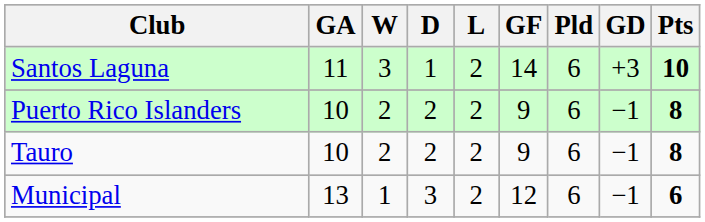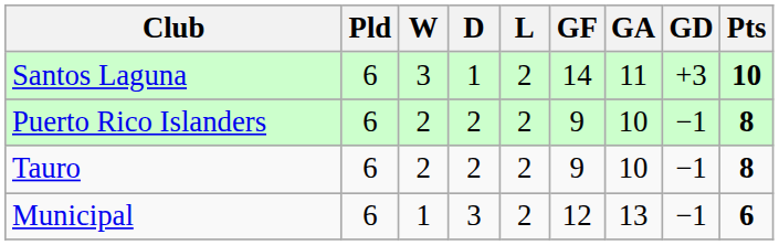 <table class="wikitable" style="text-align: center;">
 <tr>
 <th width="175">Club</th>
-<th width="20">GA</th>
+<th width="20">Pld</th>
 <th width="20">W</th>
 <th width="20">D</th>
 <th width="20">L</th>
 <th width="20">GF</th>
-<th width="20">Pld</th>
+<th width="20">GA</th>
 <th width="20">GD</th>
 <th width="20">Pts</th>
 </tr>
 <tr bgcolor=#CCFFCC>
 <td align=left> <a href='#'>Santos Laguna</a></td>
-<td>11</td>
+<td>6</td>
 <td>3</td>
 <td>1</td>
 <td>2</td>
 <td>14</td>
-<td>6</td>
+<td>11</td>
 <td>+3</td>
 <td><strong>10</strong></td>
 </tr>
 <tr bgcolor=#CCFFCC>
 <td align=left> <a href='#'>Puerto Rico Islanders</a></td>
-<td>10</td>
+<td>6</td>
 <td>2</td>
 <td>2</td>
 <td>2</td>
 <td>9</td>
-<td>6</td>
+<td>10</td>
 <td>−1</td>
 <td><strong>8</strong></td>
 </tr>
 <tr>
 <td align=left> <a href='#'>Tauro</a></td>
-<td>10</td>
+<td>6</td>
 <td>2</td>
 <td>2</td>
 <td>2</td>
 <td>9</td>
-<td>6</td>
+<td>10</td>
 <td>−1</td>
 <td><strong>8</strong></td>
 </tr>
 <tr>
 <td align=left> <a href='#'>Municipal</a></td>
-<td>13</td>
+<td>6</td>
 <td>1</td>
 <td>3</td>
 <td>2</td>
 <td>12</td>
-<td>6</td>
+<td>13</td>
 <td>−1</td>
 <td><strong>6</strong></td>
 </tr>
 </table>
